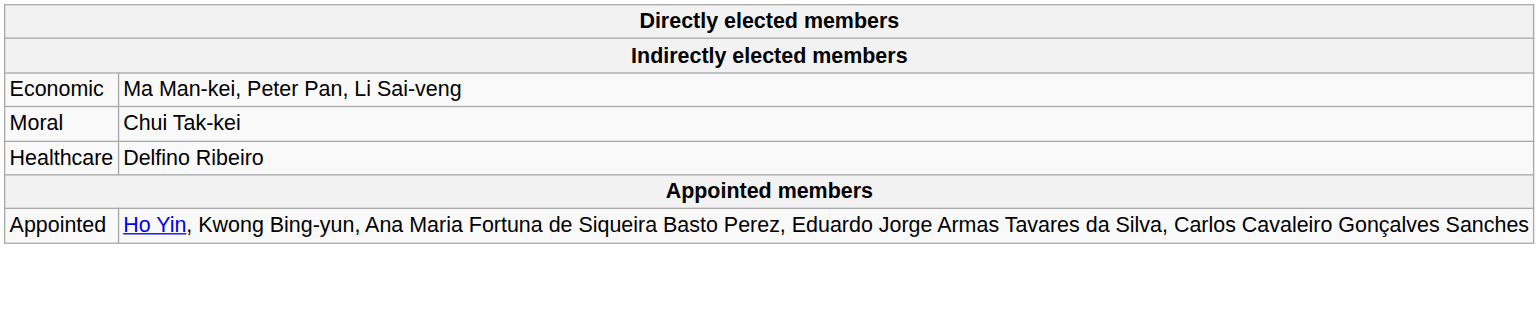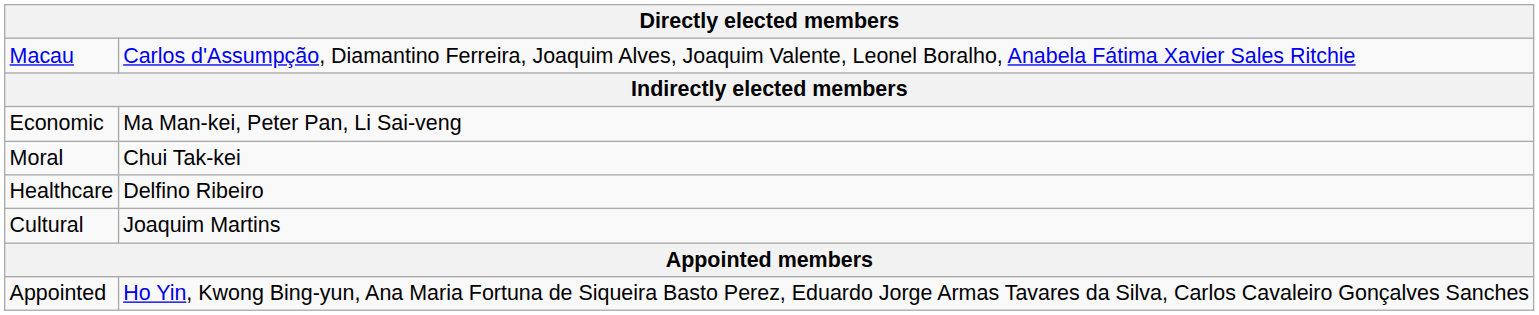 <table class="wikitable">
 <tr>
 <th colspan="2">Directly elected members</th>
+</tr>
+<tr>
+<td><a href='#'>Macau</a></td>
+<td><a href='#'>Carlos d'Assumpção</a>, Diamantino Ferreira, Joaquim Alves, Joaquim Valente, Leonel Boralho, <a href='#'>Anabela Fátima Xavier Sales Ritchie</a></td>
 </tr>
 <tr>
 <th colspan="2">Indirectly elected members</th>
 </tr>
 <tr>
 <td>Economic</td>
 <td>Ma Man-kei, Peter Pan, Li Sai-veng</td>
 </tr>
 <tr>
 <td>Moral</td>
 <td>Chui Tak-kei</td>
 </tr>
 <tr>
 <td>Healthcare</td>
 <td>Delfino Ribeiro</td>
 </tr>
 <tr>
+<td>Cultural</td>
+<td>Joaquim Martins</td>
+</tr>
+<tr>
 <th colspan="2">Appointed members</th>
 </tr>
 <tr>
 <td>Appointed</td>
 <td><a href='#'>Ho Yin</a>, Kwong Bing-yun, Ana Maria Fortuna de Siqueira Basto Perez, Eduardo Jorge Armas Tavares da Silva, Carlos Cavaleiro Gonçalves Sanches</td>
 </tr>
 </table>
